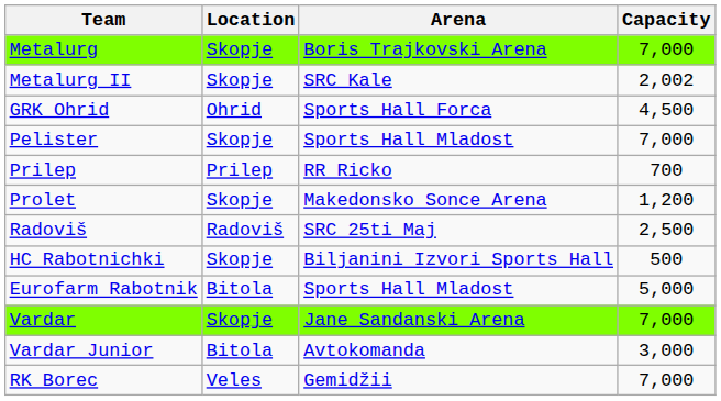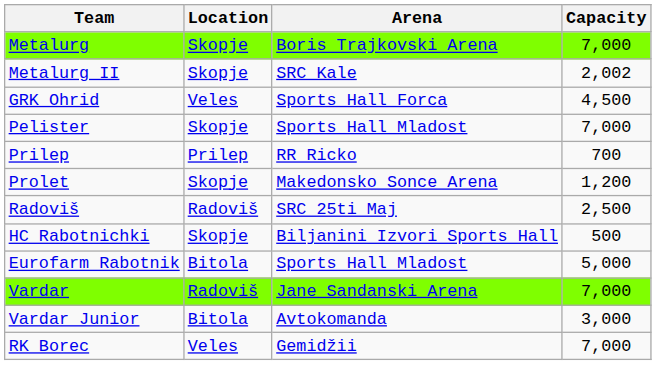 <table class="wikitable sortable" style="text-align: left;">
 <tr>
 <th>Team</th>
 <th>Location</th>
 <th>Arena</th>
 <th>Capacity</th>
 </tr>
 <tr bgcolor="#7fff00">
 <td><a href='#'>Metalurg</a></td>
 <td><a href='#'>Skopje</a></td>
 <td><a href='#'>Boris Trajkovski Arena</a></td>
 <td align="center">7,000</td>
 </tr>
 <tr>
 <td><a href='#'>Metalurg II</a></td>
 <td><a href='#'>Skopje</a></td>
 <td><a href='#'>SRC Kale</a></td>
 <td align="center">2,002</td>
 </tr>
 <tr>
 <td><a href='#'>GRK Ohrid </a></td>
-<td><a href='#'>Ohrid</a></td>
+<td><a href='#'>Veles</a></td>
 <td><a href='#'>Sports Hall Forca</a></td>
 <td align="center">4,500</td>
 </tr>
 <tr>
 <td><a href='#'>Pelister</a></td>
 <td><a href='#'>Skopje</a></td>
 <td><a href='#'>Sports Hall Mladost</a></td>
 <td align="center">7,000</td>
 </tr>
 <tr>
 <td><a href='#'>Prilep</a></td>
 <td><a href='#'>Prilep</a></td>
 <td><a href='#'>RR Ricko</a></td>
 <td align="center">700</td>
 </tr>
 <tr>
 <td><a href='#'>Prolet</a></td>
 <td><a href='#'>Skopje</a></td>
 <td><a href='#'>Makedonsko Sonce Arena</a></td>
 <td align="center">1,200</td>
 </tr>
 <tr>
 <td><a href='#'>Radoviš</a></td>
 <td><a href='#'>Radoviš</a></td>
 <td><a href='#'>SRC 25ti Maj</a></td>
 <td align="center">2,500</td>
 </tr>
 <tr>
 <td><a href='#'>HC Rabotnichki</a></td>
 <td><a href='#'>Skopje</a></td>
 <td><a href='#'>Biljanini Izvori Sports Hall</a></td>
 <td align="center">500</td>
 </tr>
 <tr bgcolor=>
 <td><a href='#'>Eurofarm Rabotnik</a></td>
 <td><a href='#'>Bitola</a></td>
 <td><a href='#'>Sports Hall Mladost</a></td>
 <td align="center">5,000</td>
 </tr>
 <tr bgcolor="#7fff00">
 <td><a href='#'>Vardar</a></td>
-<td><a href='#'>Skopje</a></td>
+<td><a href='#'>Radoviš</a></td>
 <td><a href='#'>Jane Sandanski Arena</a></td>
 <td align="center">7,000</td>
 </tr>
 <tr>
 <td><a href='#'>Vardar Junior</a></td>
 <td><a href='#'>Bitola</a></td>
 <td><a href='#'>Avtokomanda</a></td>
 <td align="center">3,000</td>
 </tr>
 <tr>
 <td><a href='#'>RK Borec</a></td>
 <td><a href='#'>Veles</a></td>
 <td><a href='#'>Gemidžii</a></td>
 <td align="center">7,000</td>
 </tr>
 </table>
